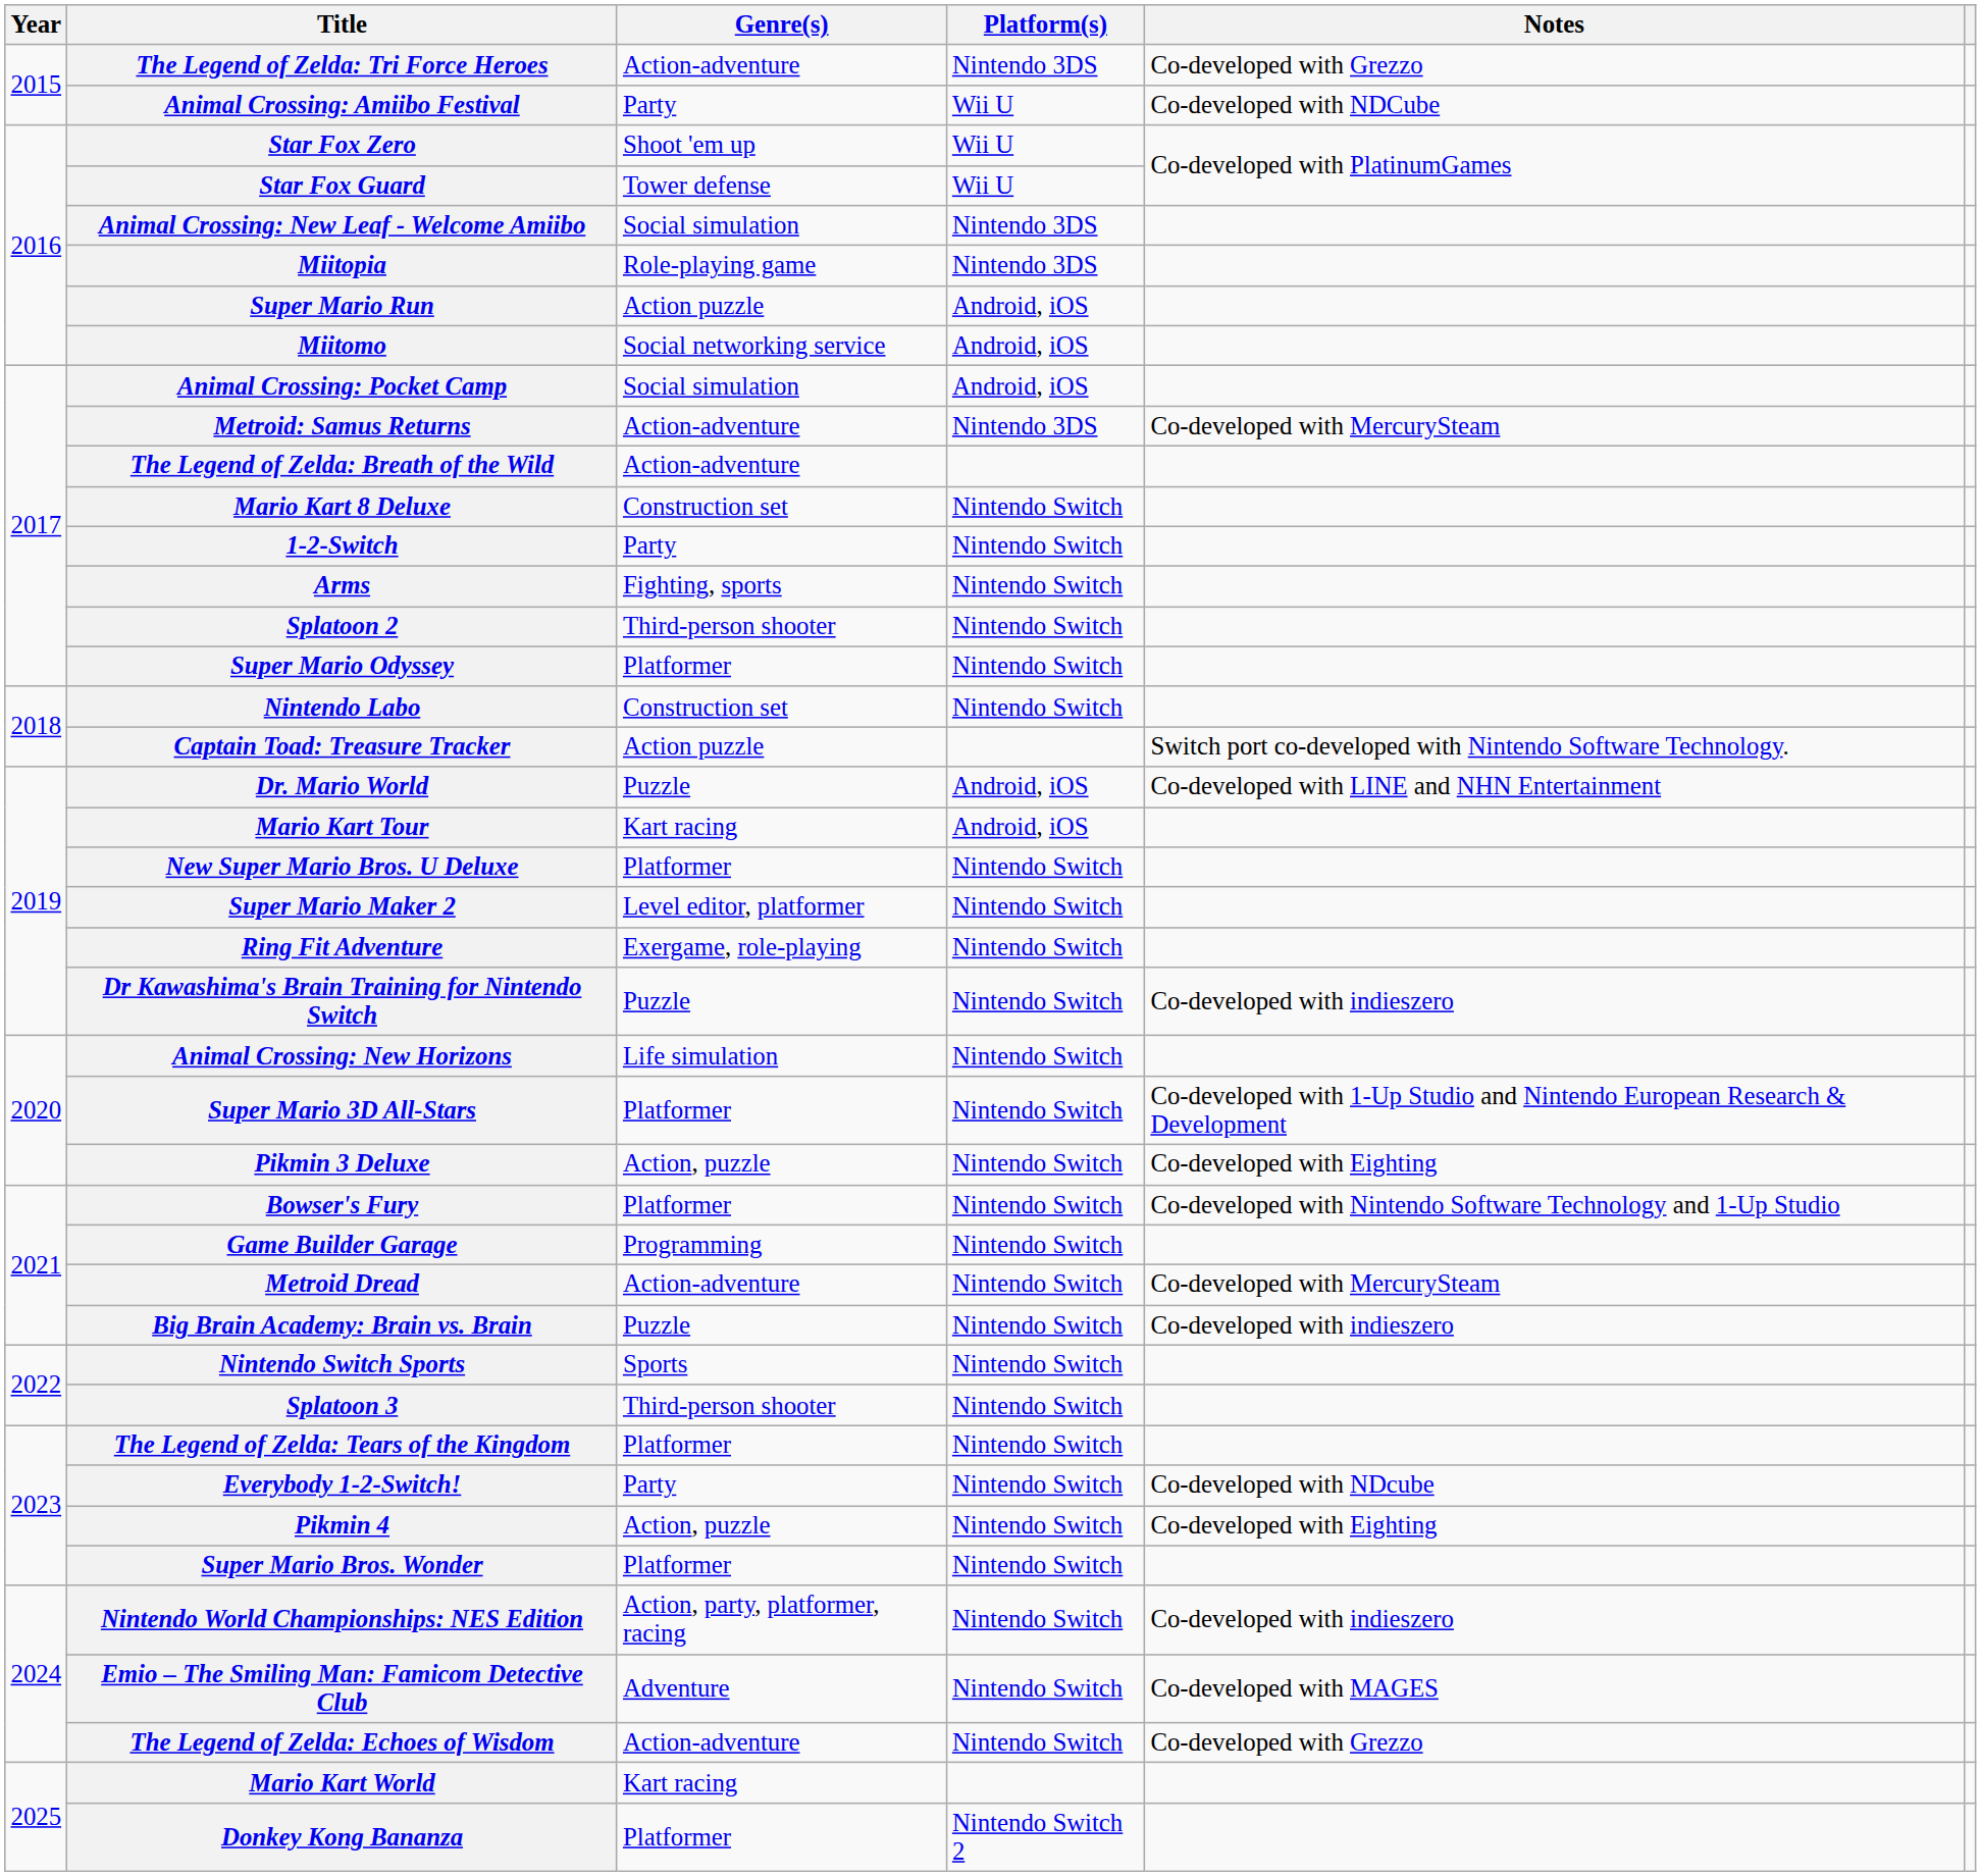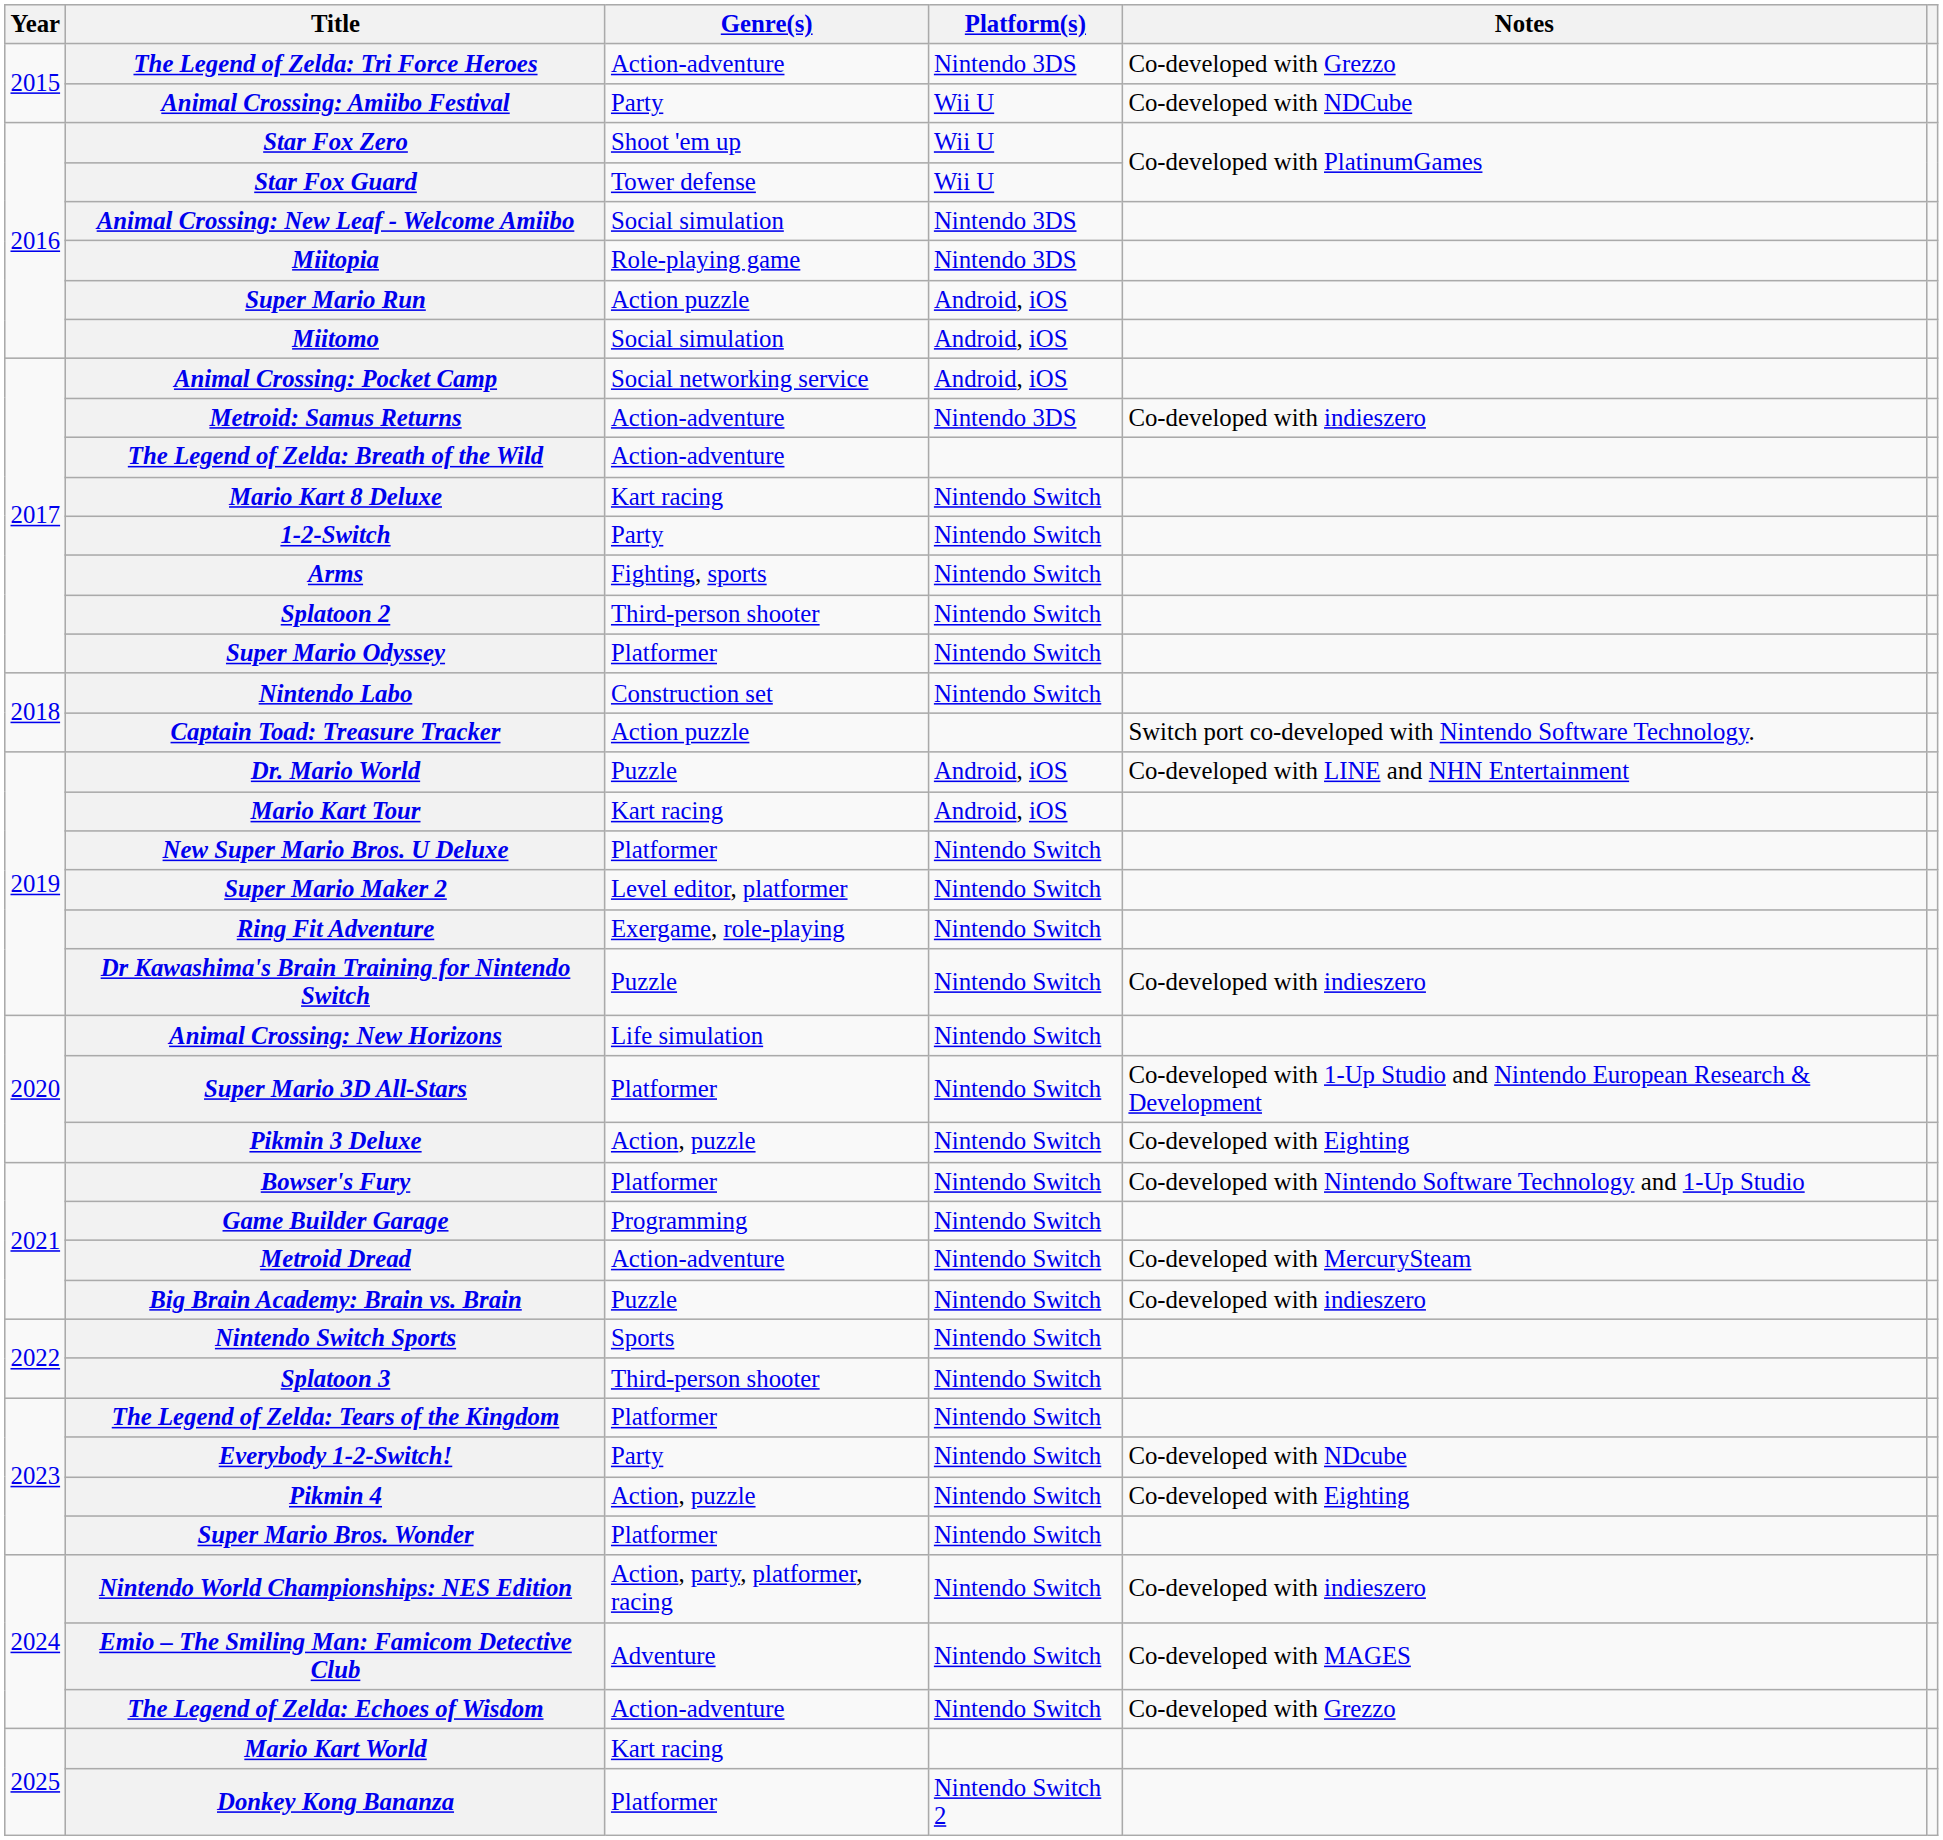 <table class="wikitable sortable plainrowheaders">
 <tr>
 <th scope="col">Year</th>
 <th scope="col">Title</th>
 <th scope="col"><a href='#'>Genre(s)</a></th>
 <th scope="col"><a href='#'>Platform(s)</a></th>
 <th scope="col">Notes</th>
 <th></th>
 </tr>
 <tr>
 <td rowspan="2" style="text-align: center;"><a href='#'>2015</a></td>
 <th scope="row"><em><a href='#'>The Legend of Zelda: Tri Force Heroes</a></em></th>
 <td><a href='#'>Action-adventure</a></td>
 <td><a href='#'>Nintendo 3DS</a></td>
 <td>Co-developed with <a href='#'>Grezzo</a></td>
 <td></td>
 </tr>
 <tr>
 <th scope="row"><em><a href='#'>Animal Crossing: Amiibo Festival</a></em></th>
 <td><a href='#'>Party</a></td>
 <td scope="row" !><a href='#'>Wii U</a></td>
 <td>Co-developed with <a href='#'>NDCube</a></td>
 <td></td>
 </tr>
 <tr>
 <td rowspan="6" style="text-align: center;"><a href='#'>2016</a></td>
 <th scope="row"><em><a href='#'>Star Fox Zero</a></em></th>
 <td><a href='#'>Shoot 'em up</a></td>
 <td><a href='#'>Wii U</a></td>
 <td rowspan="2">Co-developed with <a href='#'>PlatinumGames</a></td>
 <td rowspan="2"></td>
 </tr>
 <tr>
 <th scope="row"><em><a href='#'>Star Fox Guard</a></em></th>
 <td><a href='#'>Tower defense</a></td>
 <td><a href='#'>Wii U</a></td>
 </tr>
 <tr>
 <th scope="row"><em><a href='#'>Animal Crossing: New Leaf - Welcome Amiibo</a></em></th>
 <td><a href='#'>Social simulation</a></td>
 <td><a href='#'>Nintendo 3DS</a></td>
 <td></td>
 <td></td>
 </tr>
 <tr>
 <th scope="row"><em><a href='#'>Miitopia</a></em></th>
 <td><a href='#'>Role-playing game</a></td>
 <td><a href='#'>Nintendo 3DS</a></td>
 <td></td>
 <td></td>
 </tr>
 <tr>
 <th scope="row"><em><a href='#'>Super Mario Run</a></em></th>
 <td><a href='#'>Action puzzle</a></td>
 <td><a href='#'>Android</a>, <a href='#'>iOS</a></td>
 <td></td>
 <td></td>
 </tr>
 <tr>
 <th scope="row"><em><a href='#'>Miitomo</a></em></th>
-<td><a href='#'>Social networking service</a></td>
+<td><a href='#'>Social simulation</a></td>
 <td><a href='#'>Android</a>, <a href='#'>iOS</a></td>
 <td></td>
 <td></td>
 </tr>
 <tr>
 <td rowspan="8" style="text-align: center;"><a href='#'>2017</a></td>
 <th scope="row"><em><a href='#'>Animal Crossing: Pocket Camp</a></em></th>
-<td><a href='#'>Social simulation</a></td>
+<td><a href='#'>Social networking service</a></td>
 <td><a href='#'>Android</a>, <a href='#'>iOS</a></td>
 <td></td>
 <td></td>
 </tr>
 <tr>
 <th scope="row"><em><a href='#'>Metroid: Samus Returns</a></em></th>
 <td><a href='#'>Action-adventure</a></td>
 <td><a href='#'>Nintendo 3DS</a></td>
-<td>Co-developed with <a href='#'>MercurySteam</a></td>
+<td>Co-developed with <a href='#'>indieszero</a></td>
 <td></td>
 </tr>
 <tr>
 <th scope="row"><em><a href='#'>The Legend of Zelda: Breath of the Wild</a></em></th>
 <td><a href='#'>Action-adventure</a></td>
 <td></td>
 <td></td>
 <td></td>
 </tr>
 <tr>
 <th scope="row"><em><a href='#'>Mario Kart 8 Deluxe</a></em></th>
-<td><a href='#'>Construction set</a></td>
+<td><a href='#'>Kart racing</a></td>
 <td><a href='#'>Nintendo Switch</a></td>
 <td></td>
 <td></td>
 </tr>
 <tr>
 <th scope="row"><em><a href='#'>1-2-Switch</a></em></th>
 <td><a href='#'>Party</a></td>
 <td><a href='#'>Nintendo Switch</a></td>
 <td></td>
 <td></td>
 </tr>
 <tr>
 <th scope="row"><em><a href='#'>Arms</a></em></th>
 <td><a href='#'>Fighting</a>, <a href='#'>sports</a></td>
 <td><a href='#'>Nintendo Switch</a></td>
 <td></td>
 <td></td>
 </tr>
 <tr>
 <th scope="row"><em><a href='#'>Splatoon 2</a></em></th>
 <td><a href='#'>Third-person shooter</a></td>
 <td><a href='#'>Nintendo Switch</a></td>
 <td></td>
 <td></td>
 </tr>
 <tr>
 <th scope="row"><em><a href='#'>Super Mario Odyssey</a></em></th>
 <td><a href='#'>Platformer</a></td>
 <td><a href='#'>Nintendo Switch</a></td>
 <td></td>
 <td></td>
 </tr>
 <tr>
 <td rowspan="2" style="text-align: center;"><a href='#'>2018</a></td>
 <th scope="row"><em><a href='#'>Nintendo Labo</a></em></th>
 <td><a href='#'>Construction set</a></td>
 <td><a href='#'>Nintendo Switch</a></td>
 <td></td>
 <td></td>
 </tr>
 <tr>
 <th scope="row"><em><a href='#'>Captain Toad: Treasure Tracker</a></em></th>
 <td><a href='#'>Action puzzle</a></td>
 <td></td>
 <td>Switch port co-developed with <a href='#'>Nintendo Software Technology</a>.</td>
 <td></td>
 </tr>
 <tr>
 <td rowspan="6" style="text-align: center;"><a href='#'>2019</a></td>
 <th scope="row"><em><a href='#'>Dr. Mario World</a></em></th>
 <td><a href='#'>Puzzle</a></td>
 <td><a href='#'>Android</a>, <a href='#'>iOS</a></td>
 <td>Co-developed with <a href='#'>LINE</a> and <a href='#'>NHN Entertainment</a></td>
 <td></td>
 </tr>
 <tr>
 <th scope="row"><em><a href='#'>Mario Kart Tour</a></em></th>
 <td><a href='#'>Kart racing</a></td>
 <td><a href='#'>Android</a>, <a href='#'>iOS</a></td>
 <td></td>
 <td></td>
 </tr>
 <tr>
 <th scope="row"><em><a href='#'>New Super Mario Bros. U Deluxe</a></em></th>
 <td><a href='#'>Platformer</a></td>
 <td><a href='#'>Nintendo Switch</a></td>
 <td></td>
 <td></td>
 </tr>
 <tr>
 <th scope="row"><em><a href='#'>Super Mario Maker 2</a></em></th>
 <td><a href='#'>Level editor</a>, <a href='#'>platformer</a></td>
 <td><a href='#'>Nintendo Switch</a></td>
 <td></td>
 <td></td>
 </tr>
 <tr>
 <th scope="row"><em><a href='#'>Ring Fit Adventure</a></em></th>
 <td><a href='#'>Exergame</a>, <a href='#'>role-playing</a></td>
 <td><a href='#'>Nintendo Switch</a></td>
 <td></td>
 <td></td>
 </tr>
 <tr>
 <th scope="row"><em><a href='#'>Dr Kawashima's Brain Training for Nintendo Switch</a></em></th>
 <td><a href='#'>Puzzle</a></td>
 <td><a href='#'>Nintendo Switch</a></td>
 <td>Co-developed with <a href='#'>indieszero</a></td>
 <td></td>
 </tr>
 <tr>
 <td rowspan="3" style="text-align: center;"><a href='#'>2020</a></td>
 <th scope="row"><em><a href='#'>Animal Crossing: New Horizons</a></em></th>
 <td><a href='#'>Life simulation</a></td>
 <td><a href='#'>Nintendo Switch</a></td>
 <td></td>
 <td></td>
 </tr>
 <tr>
 <th scope="row"><em><a href='#'>Super Mario 3D All-Stars</a></em></th>
 <td><a href='#'>Platformer</a></td>
 <td><a href='#'>Nintendo Switch</a></td>
 <td>Co-developed with <a href='#'>1-Up Studio</a> and <a href='#'>Nintendo European Research & Development</a></td>
 <td></td>
 </tr>
 <tr>
 <th scope="row"><em><a href='#'>Pikmin 3 Deluxe</a></em></th>
 <td><a href='#'>Action</a>, <a href='#'>puzzle</a></td>
 <td><a href='#'>Nintendo Switch</a></td>
 <td>Co-developed with <a href='#'>Eighting</a></td>
 <td></td>
 </tr>
 <tr>
 <td rowspan="4" style="text-align: center;"><a href='#'>2021</a></td>
 <th scope="row"><em><a href='#'>Bowser's Fury</a></em></th>
 <td><a href='#'>Platformer</a></td>
 <td><a href='#'>Nintendo Switch</a></td>
 <td>Co-developed with <a href='#'>Nintendo Software Technology</a> and <a href='#'>1-Up Studio</a></td>
 <td></td>
 </tr>
 <tr>
 <th scope="row"><em><a href='#'>Game Builder Garage</a></em></th>
 <td><a href='#'>Programming</a></td>
 <td><a href='#'>Nintendo Switch</a></td>
 <td></td>
 <td></td>
 </tr>
 <tr>
 <th scope="row"><em><a href='#'>Metroid Dread</a></em></th>
 <td><a href='#'>Action-adventure</a></td>
 <td><a href='#'>Nintendo Switch</a></td>
 <td>Co-developed with <a href='#'>MercurySteam</a></td>
 <td></td>
 </tr>
 <tr>
 <th scope="row"><em><a href='#'>Big Brain Academy: Brain vs. Brain</a></em></th>
 <td><a href='#'>Puzzle</a></td>
 <td><a href='#'>Nintendo Switch</a></td>
 <td>Co-developed with <a href='#'>indieszero</a></td>
 <td></td>
 </tr>
 <tr>
 <td rowspan="2" style="text-align: center;"><a href='#'>2022</a></td>
 <th scope="row"><em><a href='#'>Nintendo Switch Sports</a></em></th>
 <td><a href='#'>Sports</a></td>
 <td><a href='#'>Nintendo Switch</a></td>
 <td></td>
 <td></td>
 </tr>
 <tr>
 <th scope="row"><em><a href='#'>Splatoon 3</a></em></th>
 <td><a href='#'>Third-person shooter</a></td>
 <td><a href='#'>Nintendo Switch</a></td>
 <td></td>
 <td></td>
 </tr>
 <tr>
 <td rowspan="4" style="text-align: center;"><a href='#'>2023</a></td>
 <th scope="row"><em><a href='#'>The Legend of Zelda: Tears of the Kingdom</a></em></th>
 <td><a href='#'>Platformer</a></td>
 <td><a href='#'>Nintendo Switch</a></td>
 <td></td>
 <td></td>
 </tr>
 <tr>
 <th scope="row"><em><a href='#'>Everybody 1-2-Switch!</a></em></th>
 <td><a href='#'>Party</a></td>
 <td><a href='#'>Nintendo Switch</a></td>
 <td>Co-developed with <a href='#'>NDcube</a></td>
 <td></td>
 </tr>
 <tr>
 <th scope="row"><em><a href='#'>Pikmin 4</a></em></th>
 <td><a href='#'>Action</a>, <a href='#'>puzzle</a></td>
 <td><a href='#'>Nintendo Switch</a></td>
 <td>Co-developed with <a href='#'>Eighting</a></td>
 <td></td>
 </tr>
 <tr>
 <th scope="row"><em><a href='#'>Super Mario Bros. Wonder</a></em></th>
 <td><a href='#'>Platformer</a></td>
 <td><a href='#'>Nintendo Switch</a></td>
 <td></td>
 <td></td>
 </tr>
 <tr>
 <td rowspan="3" style="text-align: center;"><a href='#'>2024</a></td>
 <th scope="row"><em><a href='#'>Nintendo World Championships: NES Edition</a></em></th>
 <td><a href='#'>Action</a>, <a href='#'>party</a>, <a href='#'>platformer</a>, <a href='#'>racing</a></td>
 <td><a href='#'>Nintendo Switch</a></td>
 <td>Co-developed with <a href='#'>indieszero</a></td>
 <td></td>
 </tr>
 <tr>
 <th scope="row"><em><a href='#'>Emio – The Smiling Man: Famicom Detective Club</a></em></th>
 <td><a href='#'>Adventure</a></td>
 <td><a href='#'>Nintendo Switch</a></td>
 <td>Co-developed with <a href='#'>MAGES</a></td>
 <td></td>
 </tr>
 <tr>
 <th scope="row"><em><a href='#'>The Legend of Zelda: Echoes of Wisdom</a></em></th>
 <td><a href='#'>Action-adventure</a></td>
 <td><a href='#'>Nintendo Switch</a></td>
 <td>Co-developed with <a href='#'>Grezzo</a></td>
 <td></td>
 </tr>
 <tr>
 <td rowspan="2" style="text-align: center;"><a href='#'>2025</a></td>
 <th scope="row"><em><a href='#'>Mario Kart World</a></em></th>
 <td><a href='#'>Kart racing</a></td>
 <td></td>
 <td></td>
 <td></td>
 </tr>
 <tr>
 <th scope="row"><em><a href='#'>Donkey Kong Bananza</a></em></th>
 <td><a href='#'>Platformer</a></td>
 <td><a href='#'>Nintendo Switch 2</a></td>
 <td></td>
 <td></td>
 </tr>
 </table>
